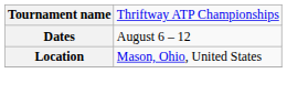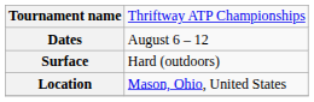 <table class="wikitable">
 <tr>
 <th>Tournament name</th>
 <td><a href='#'>Thriftway ATP Championships</a></td>
 </tr>
 <tr>
 <th>Dates</th>
 <td>August 6 – 12</td>
 </tr>
 <tr>
+<th>Surface</th>
+<td>Hard (outdoors)</td>
+</tr>
+<tr>
 <th>Location</th>
 <td><a href='#'>Mason, Ohio</a>, United States</td>
 </tr>
 <tr>
 </tr>
 </table>
